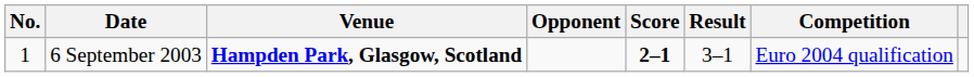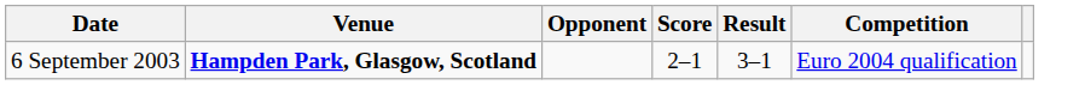 <table class="wikitable sortable">
 <tr>
-<th scope="col">No.</th>
 <th scope="col">Date</th>
 <th scope="col">Venue</th>
 <th scope="col">Opponent</th>
 <th scope="col">Score</th>
 <th scope="col">Result</th>
 <th scope="col">Competition</th>
 <th scope="col" class="unsortable"></th>
 </tr>
 <tr>
-<td align="center">1</td>
 <td>6 September 2003</td>
 <td><strong><a href='#'>Hampden Park</a>, Glasgow, Scotland</strong></td>
 <td></td>
-<td align="center"><strong>2–1</strong></td>
+<td align="center">2–1</td>
 <td align="center">3–1</td>
 <td><a href='#'>Euro 2004 qualification</a></td>
 <td align="center"></td>
 </tr>
 </table>
